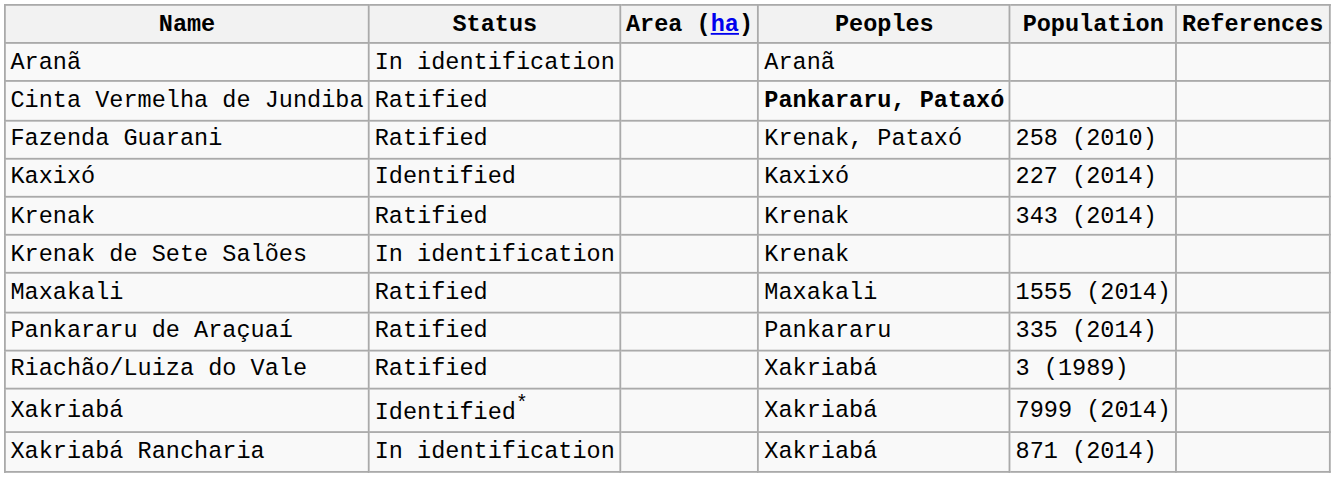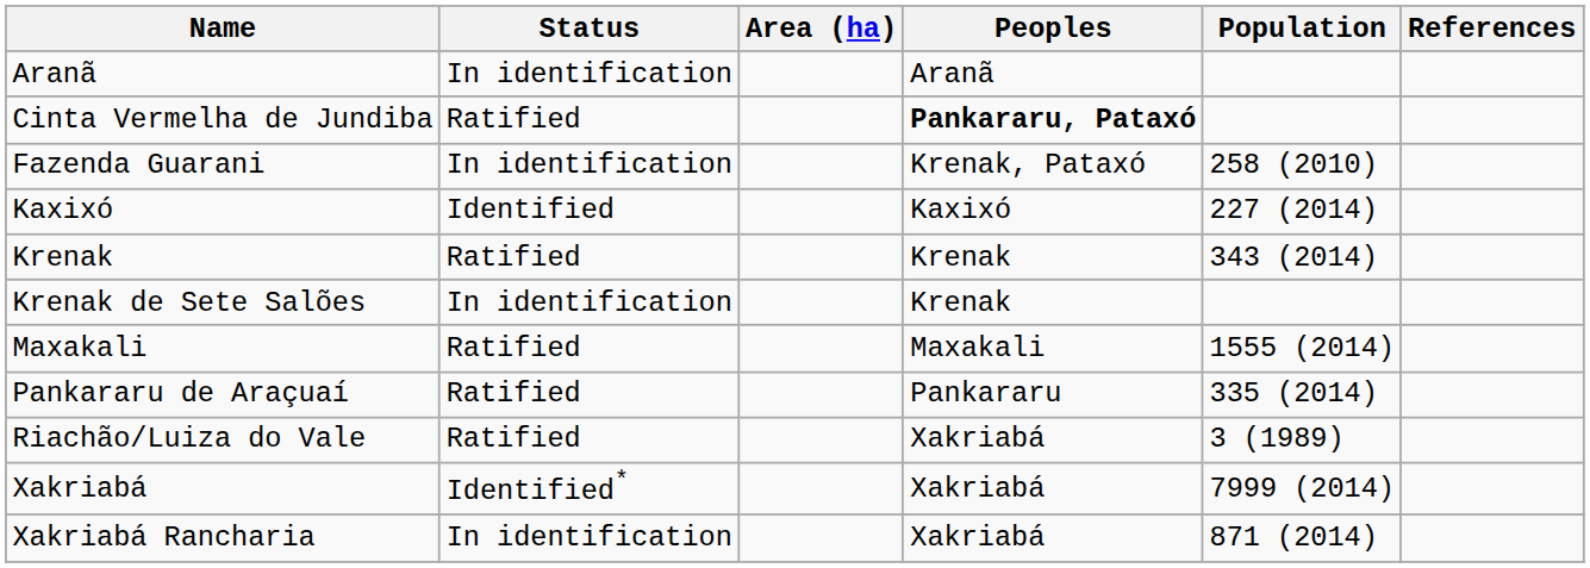 <table class="sortable wikitable">
 <tr>
 <th>Name</th>
 <th>Status</th>
 <th>Area (<a href='#'>ha</a>)</th>
 <th>Peoples</th>
 <th>Population</th>
 <th>References</th>
 </tr>
 <tr>
 <td>Aranã</td>
 <td>In identification</td>
 <td></td>
 <td>Aranã</td>
 <td></td>
 <td></td>
 </tr>
 <tr>
 <td>Cinta Vermelha de Jundiba</td>
 <td>Ratified</td>
 <td></td>
 <td><strong>Pankararu, Pataxó</strong></td>
 <td></td>
 <td></td>
 </tr>
 <tr>
 <td>Fazenda Guarani</td>
-<td>Ratified</td>
+<td>In identification</td>
 <td></td>
 <td>Krenak, Pataxó</td>
 <td>258 (2010)</td>
 <td></td>
 </tr>
 <tr>
 <td>Kaxixó</td>
 <td>Identified</td>
 <td></td>
 <td>Kaxixó</td>
 <td>227 (2014)</td>
 <td></td>
 </tr>
 <tr>
 <td>Krenak</td>
 <td>Ratified</td>
 <td></td>
 <td>Krenak</td>
 <td>343 (2014)</td>
 <td></td>
 </tr>
 <tr>
 <td>Krenak de Sete Salões</td>
 <td>In identification</td>
 <td></td>
 <td>Krenak</td>
 <td></td>
 <td></td>
 </tr>
 <tr>
 <td>Maxakali</td>
 <td>Ratified</td>
 <td></td>
 <td>Maxakali</td>
 <td>1555 (2014)</td>
 <td></td>
 </tr>
 <tr>
 <td>Pankararu de Araçuaí</td>
 <td>Ratified</td>
 <td></td>
 <td>Pankararu</td>
 <td>335 (2014)</td>
 <td></td>
 </tr>
 <tr>
 <td>Riachão/Luiza do Vale</td>
 <td>Ratified</td>
 <td></td>
 <td>Xakriabá</td>
 <td>3 (1989)</td>
 <td></td>
 </tr>
 <tr>
 <td>Xakriabá</td>
 <td>Identified<sup>*</sup></td>
 <td></td>
 <td>Xakriabá</td>
 <td>7999 (2014)</td>
 <td></td>
 </tr>
 <tr>
 <td>Xakriabá Rancharia</td>
 <td>In identification</td>
 <td></td>
 <td>Xakriabá</td>
 <td>871 (2014)</td>
 <td></td>
 </tr>
 </table>
